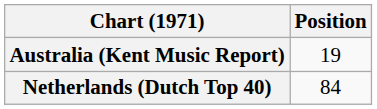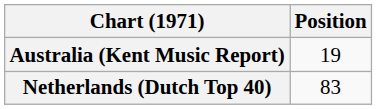 <table class="wikitable sortable plainrowheaders" style="text-align:center">
 <tr>
 <th>Chart (1971)</th>
 <th>Position</th>
 </tr>
 <tr>
 <th scope="row">Australia (Kent Music Report)</th>
 <td>19</td>
 </tr>
 <tr>
 <th scope="row">Netherlands (Dutch Top 40)</th>
-<td>84</td>
+<td>83</td>
 </tr>
 </table>
